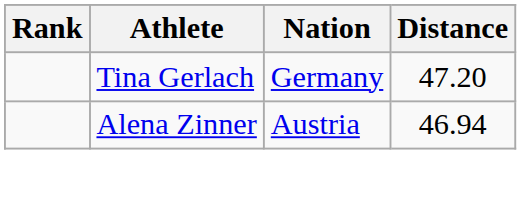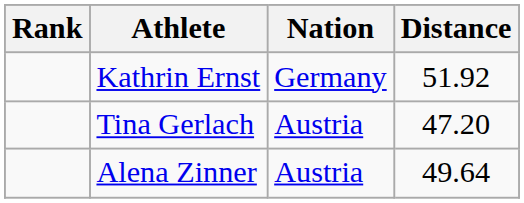 <table class="wikitable sortable" style="text-align:center">
 <tr>
 <th>Rank</th>
 <th>Athlete</th>
 <th>Nation</th>
 <th>Distance</th>
 </tr>
 <tr>
 <td></td>
+<td align=left><a href='#'>Kathrin Ernst</a></td>
+<td align=left> <a href='#'>Germany</a></td>
+<td>51.92</td>
+</tr>
+<tr>
+<td></td>
 <td align=left><a href='#'>Tina Gerlach</a></td>
-<td align=left> <a href='#'>Germany</a></td>
+<td align=left> <a href='#'>Austria</a></td>
 <td>47.20</td>
 </tr>
 <tr>
 <td></td>
 <td align=left><a href='#'>Alena Zinner</a></td>
 <td align=left> <a href='#'>Austria</a></td>
-<td>46.94</td>
+<td>49.64</td>
 </tr>
 </table>
